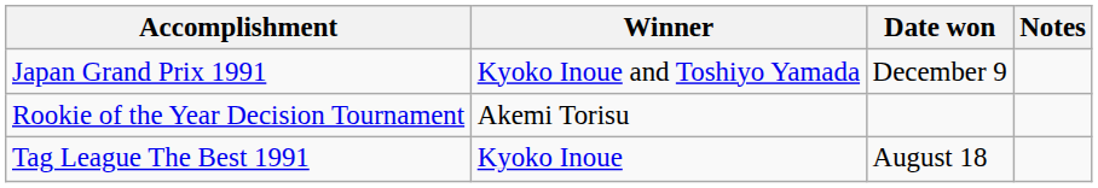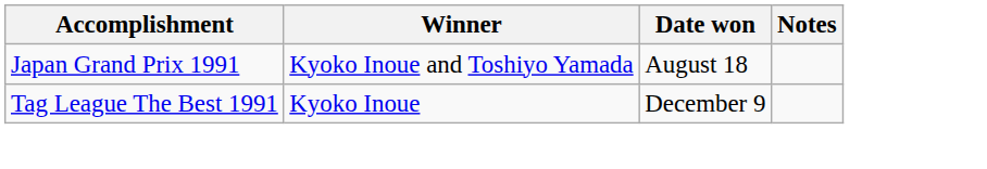 <table class="wikitable">
 <tr>
 <th>Accomplishment</th>
 <th>Winner</th>
 <th>Date won</th>
 <th>Notes</th>
 </tr>
 <tr>
 <td><a href='#'> Japan Grand Prix 1991</a></td>
 <td><a href='#'>Kyoko Inoue</a> and <a href='#'>Toshiyo Yamada</a></td>
-<td>December 9</td>
-</tr>
-<tr>
-<td><a href='#'>Rookie of the Year Decision Tournament</a></td>
-<td>Akemi Torisu</td>
-<td></td>
-<td></td>
+<td>August 18</td>
 </tr>
 <tr>
 <td><a href='#'> Tag League The Best 1991</a></td>
 <td><a href='#'>Kyoko Inoue</a></td>
-<td>August 18</td>
+<td>December 9</td>
 <td></td>
 </tr>
 </table>
